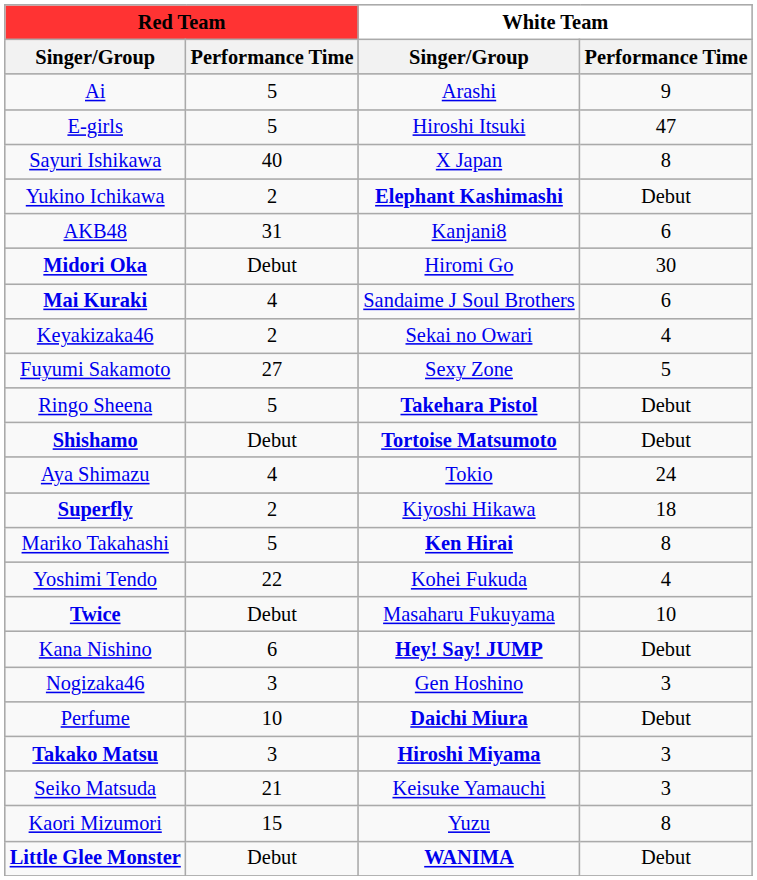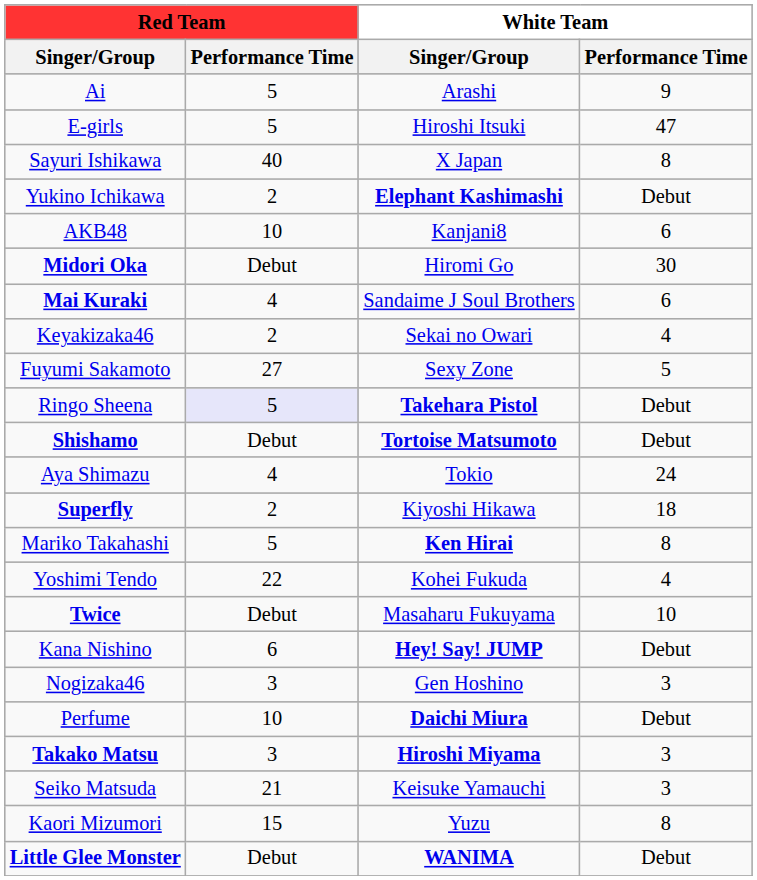 <table class="wikitable" style="font-size:small; text-align:center; width:75;">
 <tr>
 <th colspan="2" style="background: #f33;">Red Team</th>
 <th colspan="2" style="background: #fff;">White Team</th>
 </tr>
 <tr>
 <th>Singer/Group</th>
 <th>Performance Time</th>
 <th>Singer/Group</th>
 <th>Performance Time</th>
 </tr>
 <tr>
 <td><a href='#'>Ai</a></td>
 <td>5</td>
 <td><a href='#'>Arashi</a></td>
 <td>9</td>
 </tr>
 <tr>
 <td><a href='#'>E-girls</a></td>
 <td>5</td>
 <td><a href='#'>Hiroshi Itsuki</a></td>
 <td>47</td>
 </tr>
 <tr>
 <td><a href='#'>Sayuri Ishikawa</a></td>
 <td>40</td>
 <td><a href='#'>X Japan</a></td>
 <td>8</td>
 </tr>
 <tr>
 <td><a href='#'>Yukino Ichikawa</a></td>
 <td>2</td>
 <td><strong><a href='#'>Elephant Kashimashi</a></strong></td>
 <td>Debut</td>
 </tr>
 <tr>
 <td><a href='#'>AKB48</a></td>
-<td>31</td>
+<td>10</td>
 <td><a href='#'>Kanjani8</a></td>
 <td>6</td>
 </tr>
 <tr>
 <td><strong><a href='#'>Midori Oka</a></strong></td>
 <td>Debut</td>
 <td><a href='#'>Hiromi Go</a></td>
 <td>30</td>
 </tr>
 <tr>
 <td><strong><a href='#'>Mai Kuraki</a></strong></td>
 <td>4</td>
 <td><a href='#'>Sandaime J Soul Brothers</a></td>
 <td>6</td>
 </tr>
 <tr>
 <td><a href='#'>Keyakizaka46</a></td>
 <td>2</td>
 <td><a href='#'>Sekai no Owari</a></td>
 <td>4</td>
 </tr>
 <tr>
 <td><a href='#'>Fuyumi Sakamoto</a></td>
 <td>27</td>
 <td><a href='#'>Sexy Zone</a></td>
 <td>5</td>
 </tr>
 <tr>
 <td><a href='#'>Ringo Sheena</a></td>
-<td>5</td>
+<td style="background: lavender;">5</td>
 <td><strong><a href='#'>Takehara Pistol</a></strong></td>
 <td>Debut</td>
 </tr>
 <tr>
 <td><a href='#'><strong>Shishamo</strong></a></td>
 <td>Debut</td>
 <td><strong><a href='#'>Tortoise Matsumoto</a></strong></td>
 <td>Debut</td>
 </tr>
 <tr>
 <td><a href='#'>Aya Shimazu</a></td>
 <td>4</td>
 <td><a href='#'>Tokio</a></td>
 <td>24</td>
 </tr>
 <tr>
 <td><a href='#'><strong>Superfly</strong></a></td>
 <td>2</td>
 <td><a href='#'>Kiyoshi Hikawa</a></td>
 <td>18</td>
 </tr>
 <tr>
 <td><a href='#'>Mariko Takahashi</a></td>
 <td>5</td>
 <td><strong><a href='#'>Ken Hirai</a></strong></td>
 <td>8</td>
 </tr>
 <tr>
 <td><a href='#'>Yoshimi Tendo</a></td>
 <td>22</td>
 <td><a href='#'>Kohei Fukuda</a></td>
 <td>4</td>
 </tr>
 <tr>
 <td><strong><a href='#'>Twice</a></strong></td>
 <td>Debut</td>
 <td><a href='#'>Masaharu Fukuyama</a></td>
 <td>10</td>
 </tr>
 <tr>
 <td><a href='#'>Kana Nishino</a></td>
 <td>6</td>
 <td><strong><a href='#'>Hey! Say! JUMP</a></strong></td>
 <td>Debut</td>
 </tr>
 <tr>
 <td><a href='#'>Nogizaka46</a></td>
 <td>3</td>
 <td><a href='#'>Gen Hoshino</a></td>
 <td>3</td>
 </tr>
 <tr>
 <td><a href='#'>Perfume</a></td>
 <td>10</td>
 <td><strong><a href='#'>Daichi Miura</a></strong></td>
 <td>Debut</td>
 </tr>
 <tr>
 <td><strong><a href='#'>Takako Matsu</a></strong></td>
 <td>3</td>
 <td><strong><a href='#'>Hiroshi Miyama</a></strong></td>
 <td>3</td>
 </tr>
 <tr>
 <td><a href='#'>Seiko Matsuda</a></td>
 <td>21</td>
 <td><a href='#'>Keisuke Yamauchi</a></td>
 <td>3</td>
 </tr>
 <tr>
 <td><a href='#'>Kaori Mizumori</a></td>
 <td>15</td>
 <td><a href='#'>Yuzu</a></td>
 <td>8</td>
 </tr>
 <tr>
 <td><strong><a href='#'>Little Glee Monster</a></strong></td>
 <td>Debut</td>
 <td><strong><a href='#'>WANIMA</a></strong></td>
 <td>Debut</td>
 </tr>
 <tr>
 </tr>
 </table>
